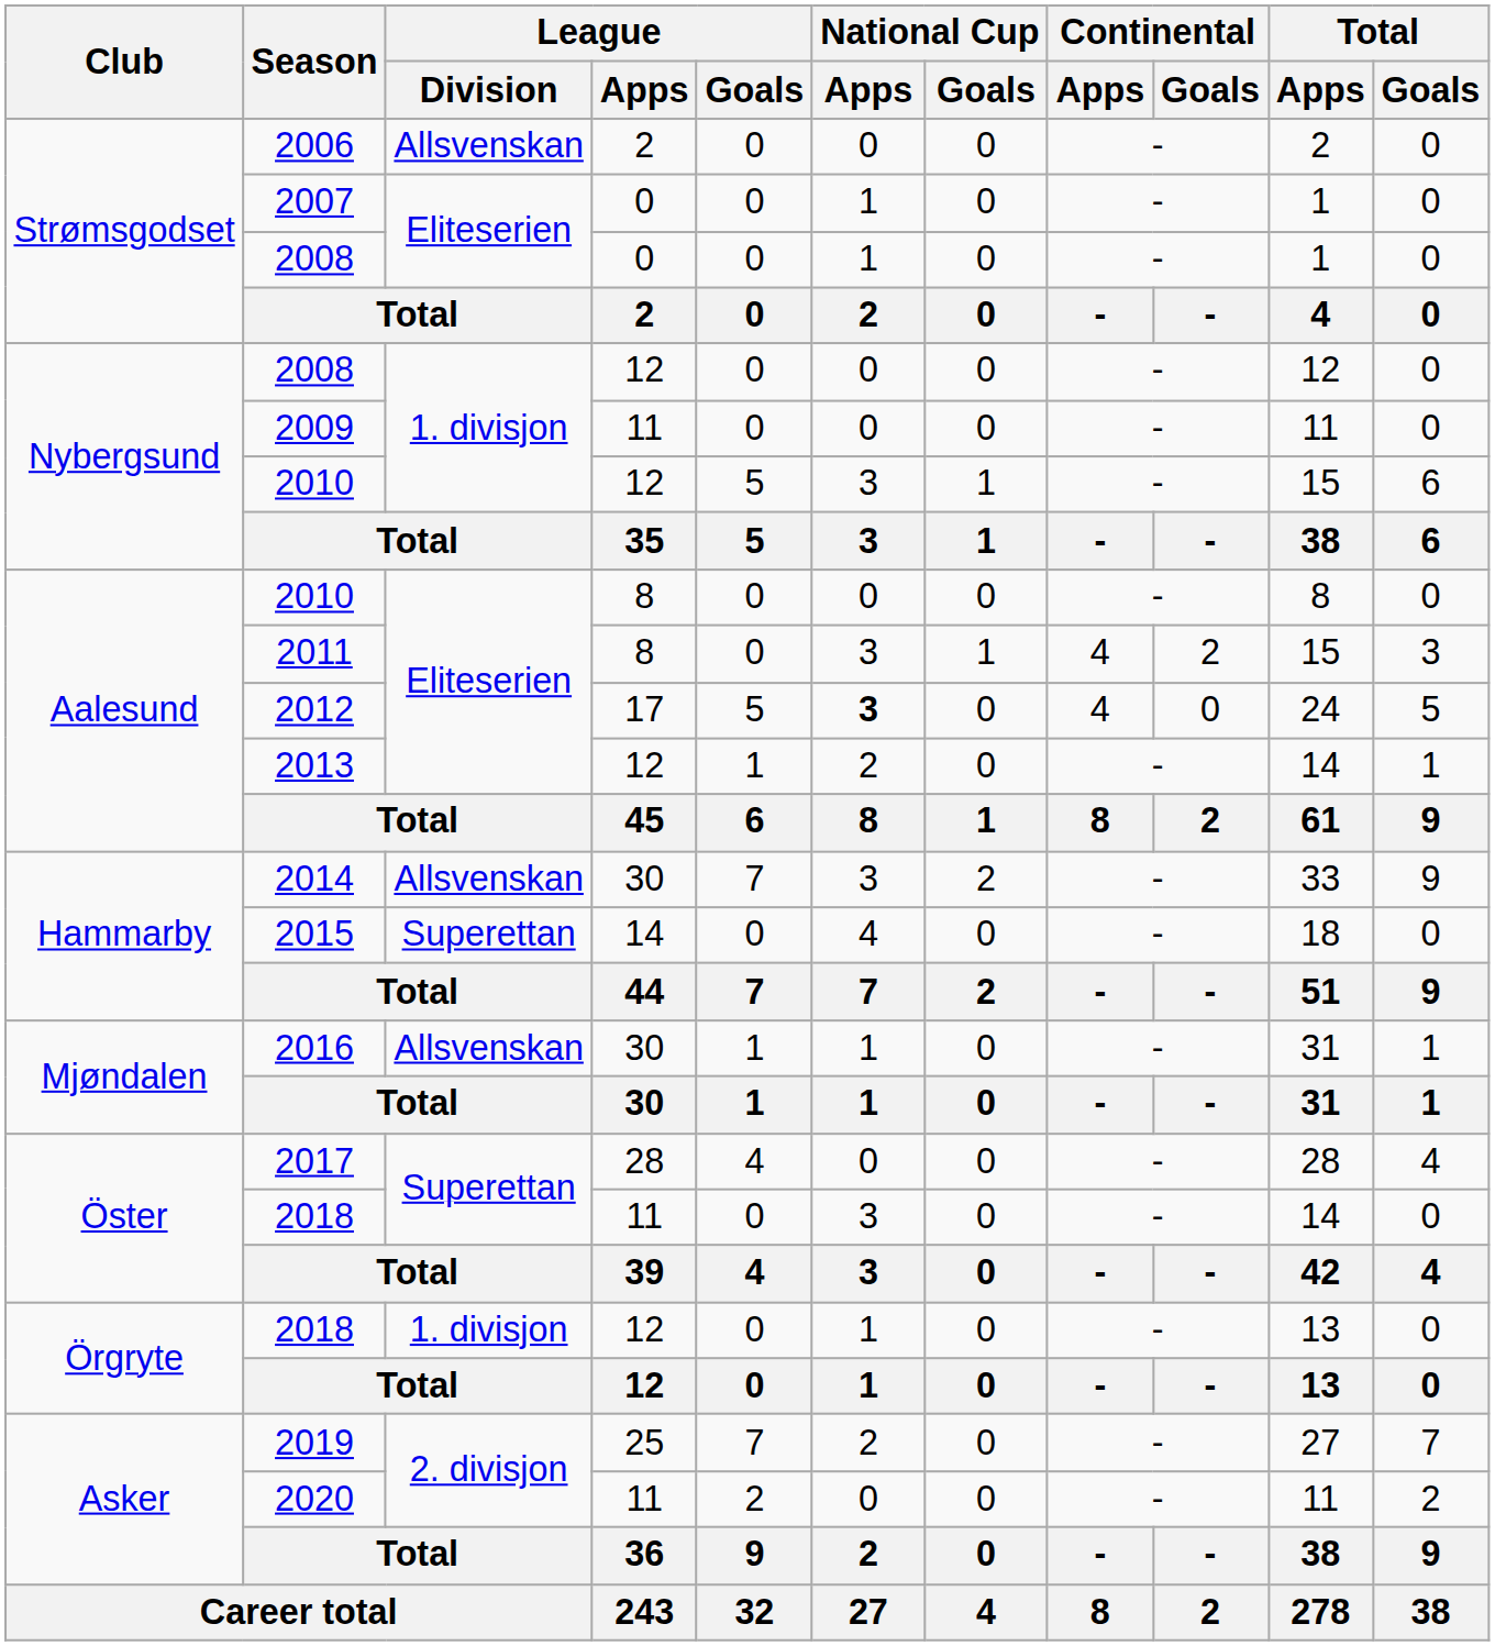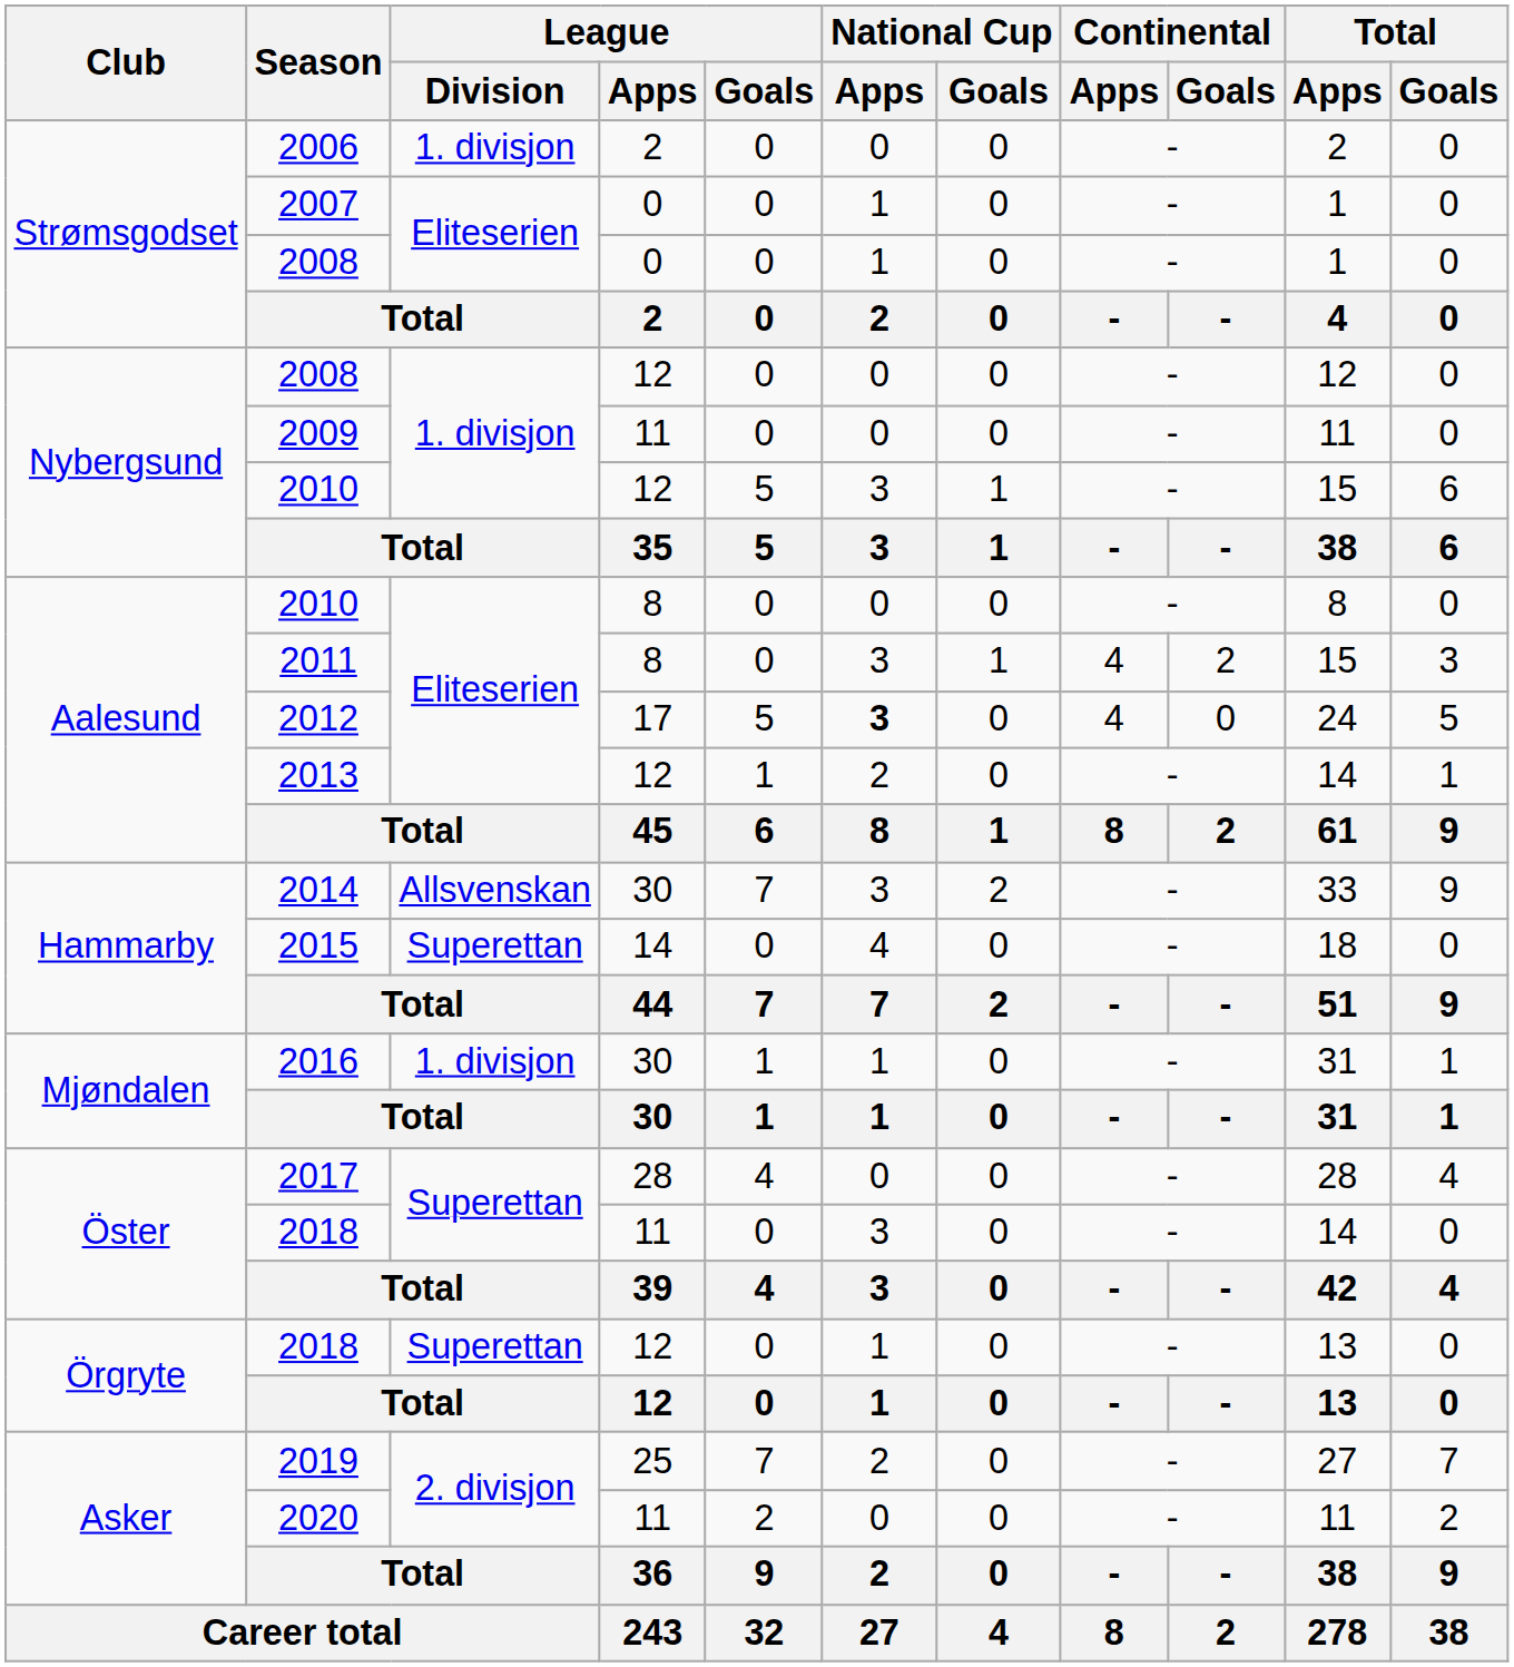 <table class="wikitable" style="text-align: center;">
 <tr>
 <th rowspan="2">Club</th>
 <th rowspan="2">Season</th>
 <th colspan="3">League</th>
 <th colspan="2">National Cup</th>
 <th colspan="2">Continental</th>
 <th colspan="2">Total</th>
 </tr>
 <tr>
 <th>Division</th>
 <th>Apps</th>
 <th>Goals</th>
 <th>Apps</th>
 <th>Goals</th>
 <th>Apps</th>
 <th>Goals</th>
 <th>Apps</th>
 <th>Goals</th>
 </tr>
 <tr>
 <td rowspan="4"><a href='#'>Strømsgodset</a></td>
 <td><a href='#'>2006</a></td>
-<td rowspan="1"><a href='#'>Allsvenskan</a></td>
+<td rowspan="1"><a href='#'>1. divisjon</a></td>
 <td>2</td>
 <td>0</td>
 <td>0</td>
 <td>0</td>
 <td colspan="2">-</td>
 <td>2</td>
 <td>0</td>
 </tr>
 <tr>
 <td><a href='#'>2007</a></td>
 <td rowspan="2"><a href='#'>Eliteserien</a></td>
 <td>0</td>
 <td>0</td>
 <td>1</td>
 <td>0</td>
 <td colspan="2">-</td>
 <td>1</td>
 <td>0</td>
 </tr>
 <tr>
 <td><a href='#'>2008</a></td>
 <td>0</td>
 <td>0</td>
 <td>1</td>
 <td>0</td>
 <td colspan="2">-</td>
 <td>1</td>
 <td>0</td>
 </tr>
 <tr>
 <th colspan="2">Total</th>
 <th>2</th>
 <th>0</th>
 <th>2</th>
 <th>0</th>
 <th>-</th>
 <th>-</th>
 <th>4</th>
 <th>0</th>
 </tr>
 <tr>
 <td rowspan="4"><a href='#'>Nybergsund</a></td>
 <td><a href='#'>2008</a></td>
 <td rowspan="3"><a href='#'>1. divisjon</a></td>
 <td>12</td>
 <td>0</td>
 <td>0</td>
 <td>0</td>
 <td colspan="2">-</td>
 <td>12</td>
 <td>0</td>
 </tr>
 <tr>
 <td><a href='#'>2009</a></td>
 <td>11</td>
 <td>0</td>
 <td>0</td>
 <td>0</td>
 <td colspan="2">-</td>
 <td>11</td>
 <td>0</td>
 </tr>
 <tr>
 <td><a href='#'>2010</a></td>
 <td>12</td>
 <td>5</td>
 <td>3</td>
 <td>1</td>
 <td colspan="2">-</td>
 <td>15</td>
 <td>6</td>
 </tr>
 <tr>
 <th colspan="2">Total</th>
 <th>35</th>
 <th>5</th>
 <th>3</th>
 <th>1</th>
 <th>-</th>
 <th>-</th>
 <th>38</th>
 <th>6</th>
 </tr>
 <tr>
 <td rowspan="5"><a href='#'>Aalesund</a></td>
 <td><a href='#'>2010</a></td>
 <td rowspan="4"><a href='#'>Eliteserien</a></td>
 <td>8</td>
 <td>0</td>
 <td>0</td>
 <td>0</td>
 <td colspan="2">-</td>
 <td>8</td>
 <td>0</td>
 </tr>
 <tr>
 <td><a href='#'>2011</a></td>
 <td>8</td>
 <td>0</td>
 <td>3</td>
 <td>1</td>
 <td>4</td>
 <td>2</td>
 <td>15</td>
 <td>3</td>
 </tr>
 <tr>
 <td><a href='#'>2012</a></td>
 <td>17</td>
 <td>5</td>
 <td><strong>3</strong></td>
 <td>0</td>
 <td>4</td>
 <td>0</td>
 <td>24</td>
 <td>5</td>
 </tr>
 <tr>
 <td><a href='#'>2013</a></td>
 <td>12</td>
 <td>1</td>
 <td>2</td>
 <td>0</td>
 <td colspan="2">-</td>
 <td>14</td>
 <td>1</td>
 </tr>
 <tr>
 <th colspan="2">Total</th>
 <th>45</th>
 <th>6</th>
 <th>8</th>
 <th>1</th>
 <th>8</th>
 <th>2</th>
 <th>61</th>
 <th>9</th>
 </tr>
 <tr>
 <td rowspan="3"><a href='#'>Hammarby</a></td>
 <td><a href='#'>2014</a></td>
 <td rowspan="1"><a href='#'>Allsvenskan</a></td>
 <td>30</td>
 <td>7</td>
 <td>3</td>
 <td>2</td>
 <td colspan="2">-</td>
 <td>33</td>
 <td>9</td>
 </tr>
 <tr>
 <td><a href='#'>2015</a></td>
 <td rowspan="1"><a href='#'>Superettan</a></td>
 <td>14</td>
 <td>0</td>
 <td>4</td>
 <td>0</td>
 <td colspan="2">-</td>
 <td>18</td>
 <td>0</td>
 </tr>
 <tr>
 <th colspan="2">Total</th>
 <th>44</th>
 <th>7</th>
 <th>7</th>
 <th>2</th>
 <th>-</th>
 <th>-</th>
 <th>51</th>
 <th>9</th>
 </tr>
 <tr>
 <td rowspan="2"><a href='#'>Mjøndalen</a></td>
 <td><a href='#'>2016</a></td>
-<td rowspan="1"><a href='#'>Allsvenskan</a></td>
+<td rowspan="1"><a href='#'>1. divisjon</a></td>
 <td>30</td>
 <td>1</td>
 <td>1</td>
 <td>0</td>
 <td colspan="2">-</td>
 <td>31</td>
 <td>1</td>
 </tr>
 <tr>
 <th colspan="2">Total</th>
 <th>30</th>
 <th>1</th>
 <th>1</th>
 <th>0</th>
 <th>-</th>
 <th>-</th>
 <th>31</th>
 <th>1</th>
 </tr>
 <tr>
 <td rowspan="3"><a href='#'>Öster</a></td>
 <td><a href='#'>2017</a></td>
 <td rowspan="2"><a href='#'>Superettan</a></td>
 <td>28</td>
 <td>4</td>
 <td>0</td>
 <td>0</td>
 <td colspan="2">-</td>
 <td>28</td>
 <td>4</td>
 </tr>
 <tr>
 <td><a href='#'>2018</a></td>
 <td>11</td>
 <td>0</td>
 <td>3</td>
 <td>0</td>
 <td colspan="2">-</td>
 <td>14</td>
 <td>0</td>
 </tr>
 <tr>
 <th colspan="2">Total</th>
 <th>39</th>
 <th>4</th>
 <th>3</th>
 <th>0</th>
 <th>-</th>
 <th>-</th>
 <th>42</th>
 <th>4</th>
 </tr>
 <tr>
 <td rowspan="2"><a href='#'>Örgryte</a></td>
 <td><a href='#'>2018</a></td>
-<td rowspan="1"><a href='#'>1. divisjon</a></td>
+<td rowspan="1"><a href='#'>Superettan</a></td>
 <td>12</td>
 <td>0</td>
 <td>1</td>
 <td>0</td>
 <td colspan="2">-</td>
 <td>13</td>
 <td>0</td>
 </tr>
 <tr>
 <th colspan="2">Total</th>
 <th>12</th>
 <th>0</th>
 <th>1</th>
 <th>0</th>
 <th>-</th>
 <th>-</th>
 <th>13</th>
 <th>0</th>
 </tr>
 <tr>
 <td rowspan="3"><a href='#'>Asker</a></td>
 <td><a href='#'>2019</a></td>
 <td rowspan="2"><a href='#'>2. divisjon</a></td>
 <td>25</td>
 <td>7</td>
 <td>2</td>
 <td>0</td>
 <td colspan="2">-</td>
 <td>27</td>
 <td>7</td>
 </tr>
 <tr>
 <td><a href='#'>2020</a></td>
 <td>11</td>
 <td>2</td>
 <td>0</td>
 <td>0</td>
 <td colspan="2">-</td>
 <td>11</td>
 <td>2</td>
 </tr>
 <tr>
 <th colspan="2">Total</th>
 <th>36</th>
 <th>9</th>
 <th>2</th>
 <th>0</th>
 <th>-</th>
 <th>-</th>
 <th>38</th>
 <th>9</th>
 </tr>
 <tr>
 <th colspan="3">Career total</th>
 <th>243</th>
 <th>32</th>
 <th>27</th>
 <th>4</th>
 <th>8</th>
 <th>2</th>
 <th>278</th>
 <th>38</th>
 </tr>
 </table>
